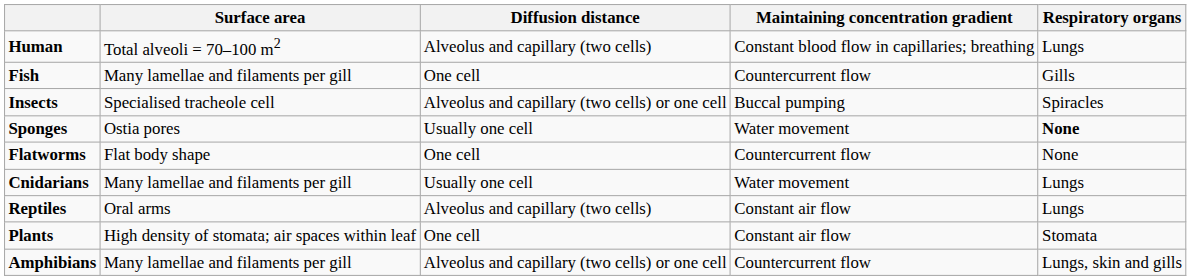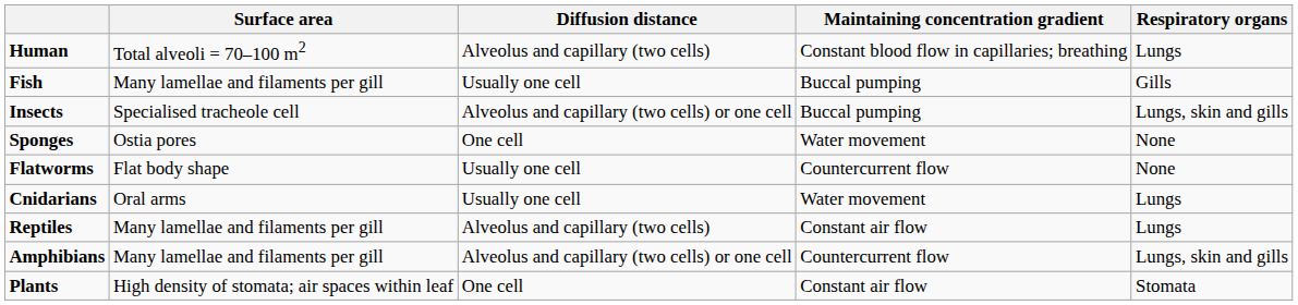 <table class="wikitable">
 <tr>
 <th></th>
 <th>Surface area</th>
 <th>Diffusion distance</th>
 <th>Maintaining concentration gradient</th>
 <th>Respiratory organs</th>
 </tr>
 <tr>
 <td><strong>Human</strong></td>
 <td>Total alveoli = 70–100 m<sup>2</sup></td>
 <td>Alveolus and capillary (two cells)</td>
 <td>Constant blood flow in capillaries; breathing</td>
 <td>Lungs</td>
 </tr>
 <tr>
 <td><strong>Fish</strong></td>
 <td>Many lamellae and filaments per gill</td>
-<td>One cell</td>
-<td>Countercurrent flow</td>
+<td>Usually one cell</td>
+<td>Buccal pumping</td>
 <td>Gills</td>
 </tr>
 <tr>
 <td><strong>Insects</strong></td>
 <td>Specialised tracheole cell</td>
 <td>Alveolus and capillary (two cells) or one cell</td>
 <td>Buccal pumping</td>
-<td>Spiracles</td>
+<td>Lungs, skin and gills</td>
 </tr>
 <tr>
 <td><strong>Sponges</strong></td>
 <td>Ostia pores</td>
-<td>Usually one cell</td>
+<td>One cell</td>
 <td>Water movement</td>
-<td><strong>None</strong></td>
+<td>None</td>
 </tr>
 <tr>
 <td><strong>Flatworms</strong></td>
 <td>Flat body shape</td>
-<td>One cell</td>
+<td>Usually one cell</td>
 <td>Countercurrent flow</td>
 <td>None</td>
 </tr>
 <tr>
 <td><strong>Cnidarians</strong></td>
-<td>Many lamellae and filaments per gill</td>
+<td>Oral arms</td>
 <td>Usually one cell</td>
 <td>Water movement</td>
 <td>Lungs</td>
 </tr>
 <tr>
 <td><strong>Reptiles</strong></td>
-<td>Oral arms</td>
+<td>Many lamellae and filaments per gill</td>
 <td>Alveolus and capillary (two cells)</td>
 <td>Constant air flow</td>
 <td>Lungs</td>
+</tr>
+<tr>
+<td><strong>Amphibians</strong></td>
+<td>Many lamellae and filaments per gill</td>
+<td>Alveolus and capillary (two cells) or one cell</td>
+<td>Countercurrent flow</td>
+<td>Lungs, skin and gills</td>
 </tr>
 <tr>
 <td><strong>Plants</strong></td>
 <td>High density of stomata; air spaces within leaf</td>
 <td>One cell</td>
 <td>Constant air flow</td>
 <td>Stomata</td>
 </tr>
-<tr>
-<td><strong>Amphibians</strong></td>
-<td>Many lamellae and filaments per gill</td>
-<td>Alveolus and capillary (two cells) or one cell</td>
-<td>Countercurrent flow</td>
-<td>Lungs, skin and gills</td>
-</tr>
 </table>
